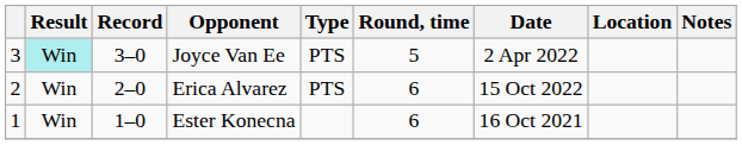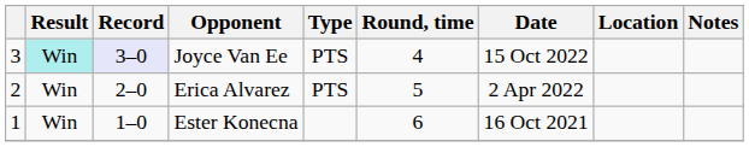 <table class="wikitable" style="text-align:center">
 <tr>
 <th></th>
 <th>Result</th>
 <th>Record</th>
 <th>Opponent</th>
 <th>Type</th>
 <th>Round, time</th>
 <th>Date</th>
 <th>Location</th>
 <th>Notes</th>
 </tr>
 <tr>
 <td>3</td>
 <td style="background: paleturquoise;">Win</td>
-<td>3–0</td>
+<td style="background: lavender;">3–0</td>
 <td align=left>Joyce Van Ee</td>
 <td>PTS</td>
-<td>5</td>
-<td>2 Apr 2022</td>
+<td>4</td>
+<td>15 Oct 2022</td>
 <td align=left></td>
 <td></td>
 </tr>
 <tr>
 <td>2</td>
 <td>Win</td>
 <td>2–0</td>
 <td align=left>Erica Alvarez</td>
 <td>PTS</td>
-<td>6</td>
-<td>15 Oct 2022</td>
+<td>5</td>
+<td>2 Apr 2022</td>
 <td align=left></td>
 <td></td>
 </tr>
 <tr>
 <td>1</td>
 <td>Win</td>
 <td>1–0</td>
 <td align=left>Ester Konecna</td>
 <td></td>
 <td>6</td>
 <td>16 Oct 2021</td>
 <td align=left></td>
 <td></td>
 </tr>
 <tr>
 </tr>
 </table>
